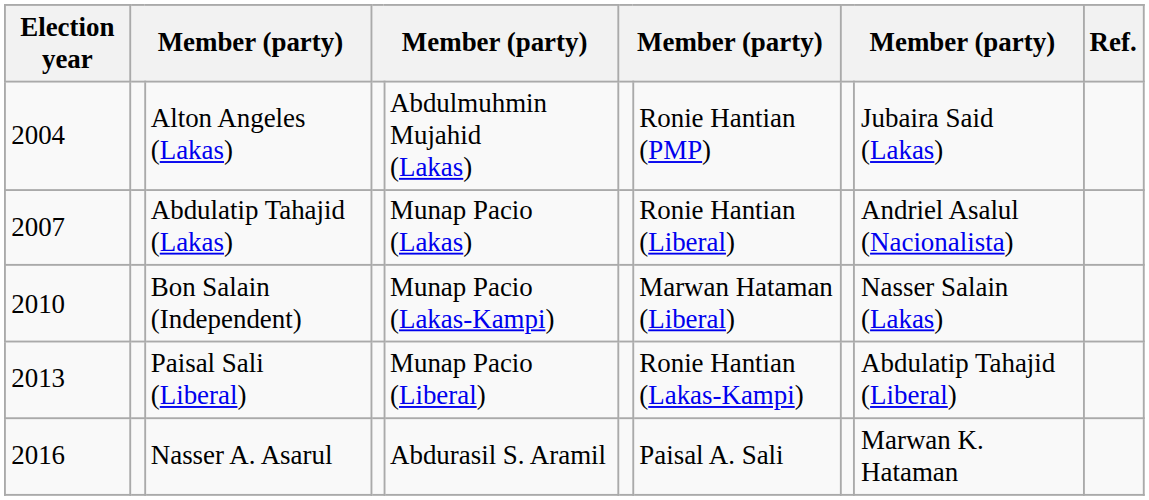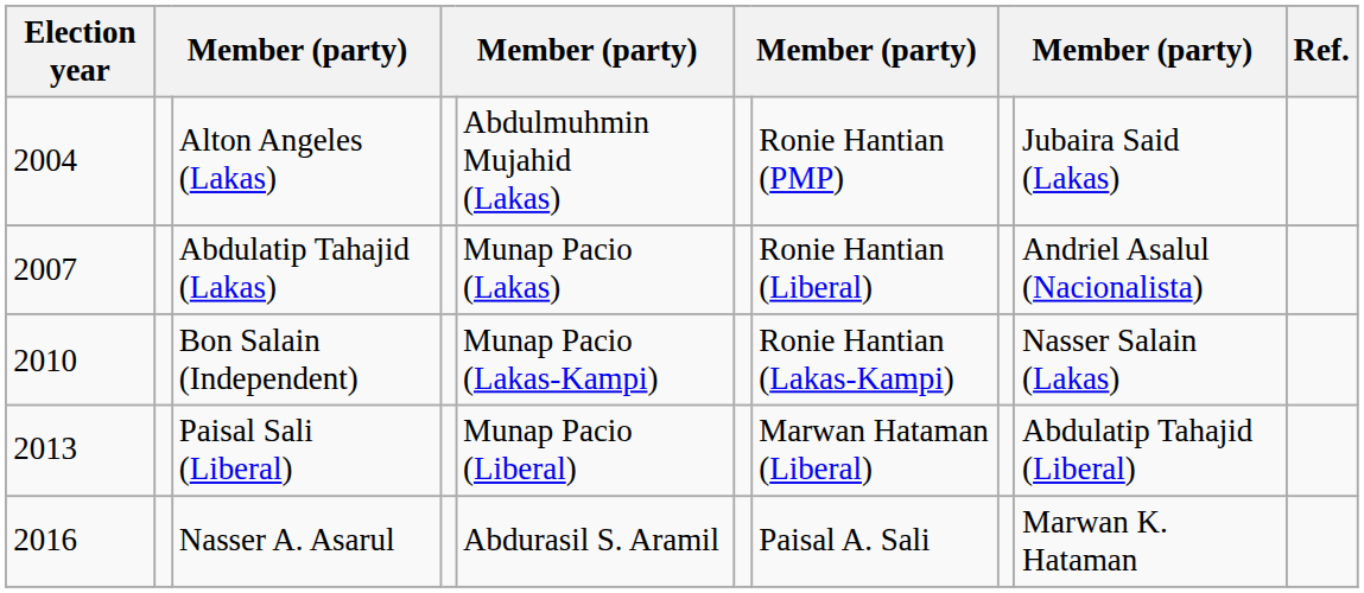 <table class=wikitable style="font-size:90%">
 <tr>
 <th width=60px>Election<br>year</th>
 <th colspan=2 width=140px>Member (party)</th>
 <th colspan=2 width=140px>Member (party)</th>
 <th colspan=2 width=140px>Member (party)</th>
 <th colspan=2 width=140px>Member (party)</th>
 <th>Ref.</th>
 </tr>
 <tr>
 <td>2004</td>
 <td bgcolor=></td>
 <td>Alton Angeles<br>(<a href='#'>Lakas</a>)</td>
 <td bgcolor=></td>
 <td>Abdulmuhmin Mujahid<br>(<a href='#'>Lakas</a>)</td>
 <td bgcolor=></td>
 <td>Ronie Hantian<br>(<a href='#'>PMP</a>)</td>
 <td bgcolor=></td>
 <td>Jubaira Said<br>(<a href='#'>Lakas</a>)</td>
 <td></td>
 </tr>
 <tr>
 <td>2007</td>
 <td bgcolor=></td>
 <td>Abdulatip Tahajid<br>(<a href='#'>Lakas</a>)</td>
 <td bgcolor=></td>
 <td>Munap Pacio<br>(<a href='#'>Lakas</a>)</td>
 <td bgcolor=></td>
 <td>Ronie Hantian<br>(<a href='#'>Liberal</a>)</td>
 <td bgcolor=></td>
 <td>Andriel Asalul<br>(<a href='#'>Nacionalista</a>)</td>
 <td></td>
 </tr>
 <tr>
 <td>2010</td>
 <td bgcolor=></td>
 <td>Bon Salain<br>(Independent)</td>
 <td bgcolor=></td>
 <td>Munap Pacio<br>(<a href='#'>Lakas-Kampi</a>)</td>
 <td bgcolor=></td>
-<td>Marwan Hataman<br>(<a href='#'>Liberal</a>)</td>
+<td>Ronie Hantian<br>(<a href='#'>Lakas-Kampi</a>)</td>
 <td bgcolor=></td>
 <td>Nasser Salain<br>(<a href='#'>Lakas</a>)</td>
 <td></td>
 </tr>
 <tr>
 <td>2013</td>
 <td bgcolor=></td>
 <td>Paisal Sali<br>(<a href='#'>Liberal</a>)</td>
 <td bgcolor=></td>
 <td>Munap Pacio<br>(<a href='#'>Liberal</a>)</td>
 <td bgcolor=></td>
-<td>Ronie Hantian<br>(<a href='#'>Lakas-Kampi</a>)</td>
+<td>Marwan Hataman<br>(<a href='#'>Liberal</a>)</td>
 <td bgcolor=></td>
 <td>Abdulatip Tahajid<br>(<a href='#'>Liberal</a>)</td>
 <td></td>
 </tr>
 <tr>
 <td>2016</td>
 <td></td>
 <td>Nasser A. Asarul</td>
 <td></td>
 <td>Abdurasil S. Aramil</td>
 <td></td>
 <td>Paisal A. Sali</td>
 <td></td>
 <td>Marwan K. Hataman</td>
 <td></td>
 </tr>
 </table>
